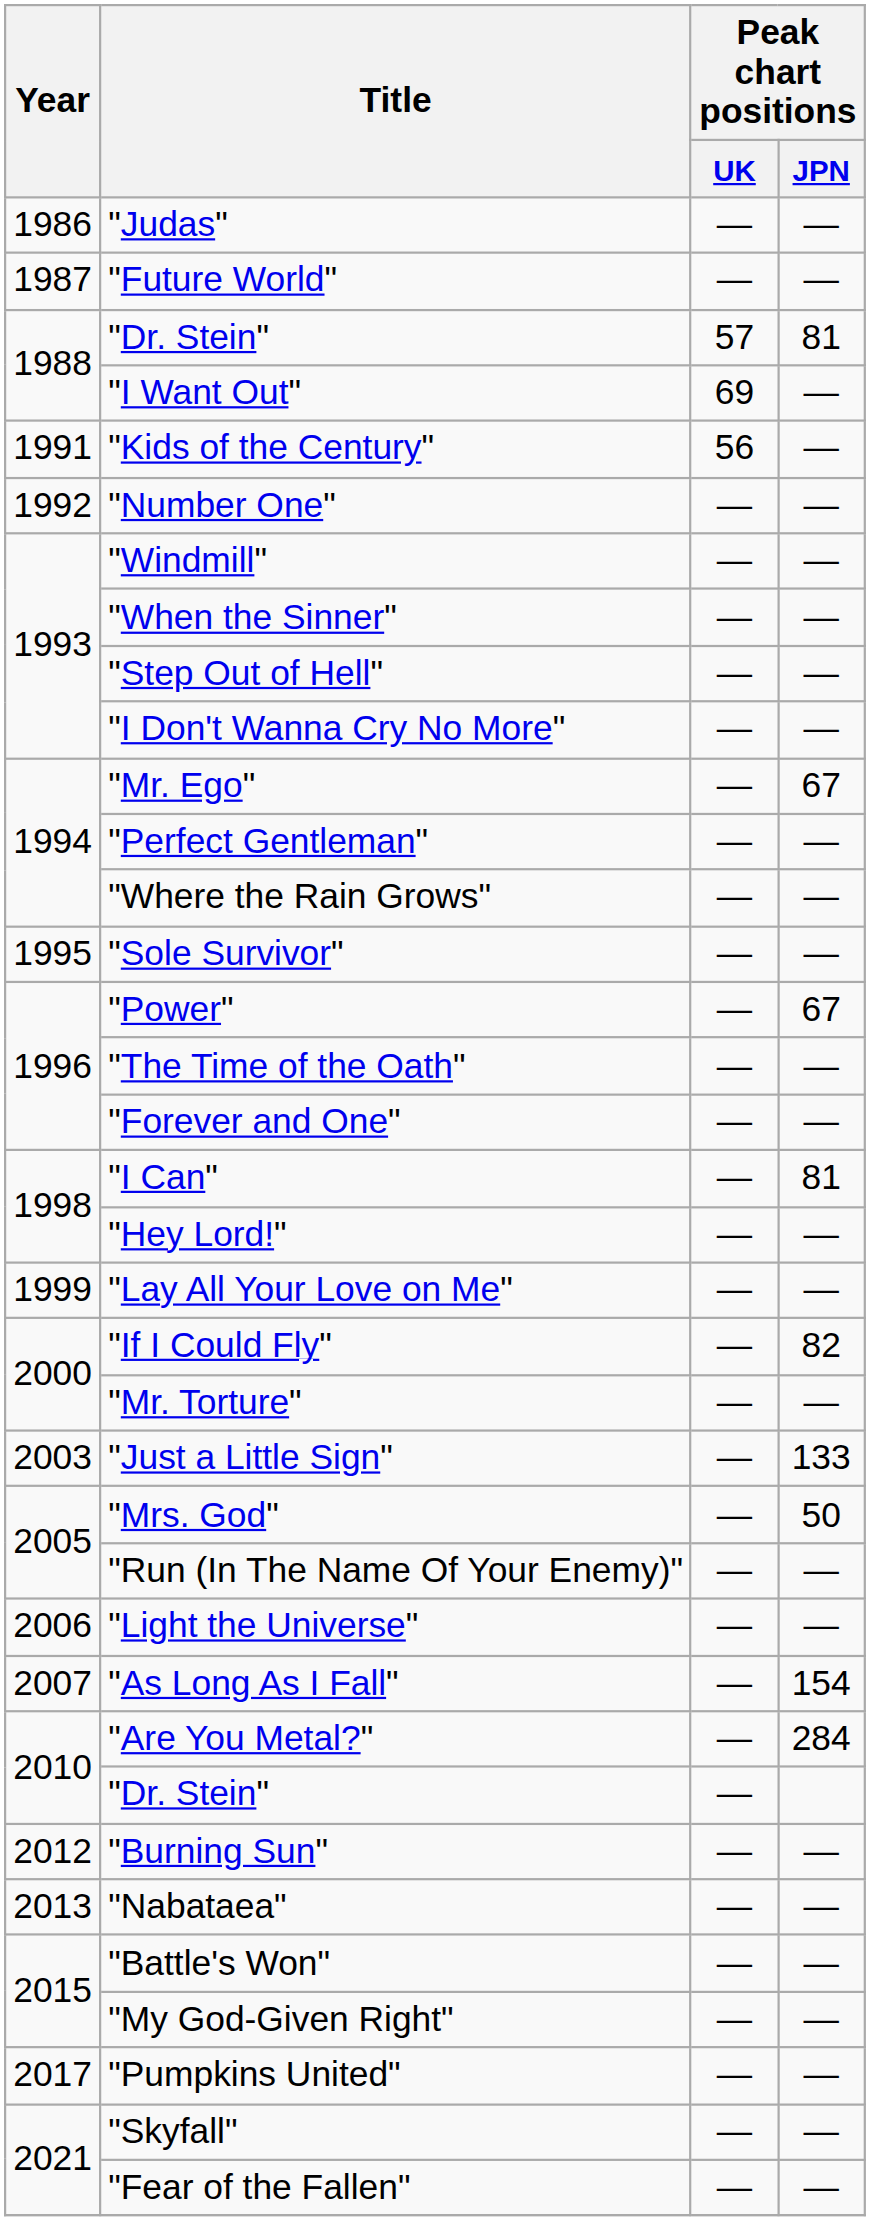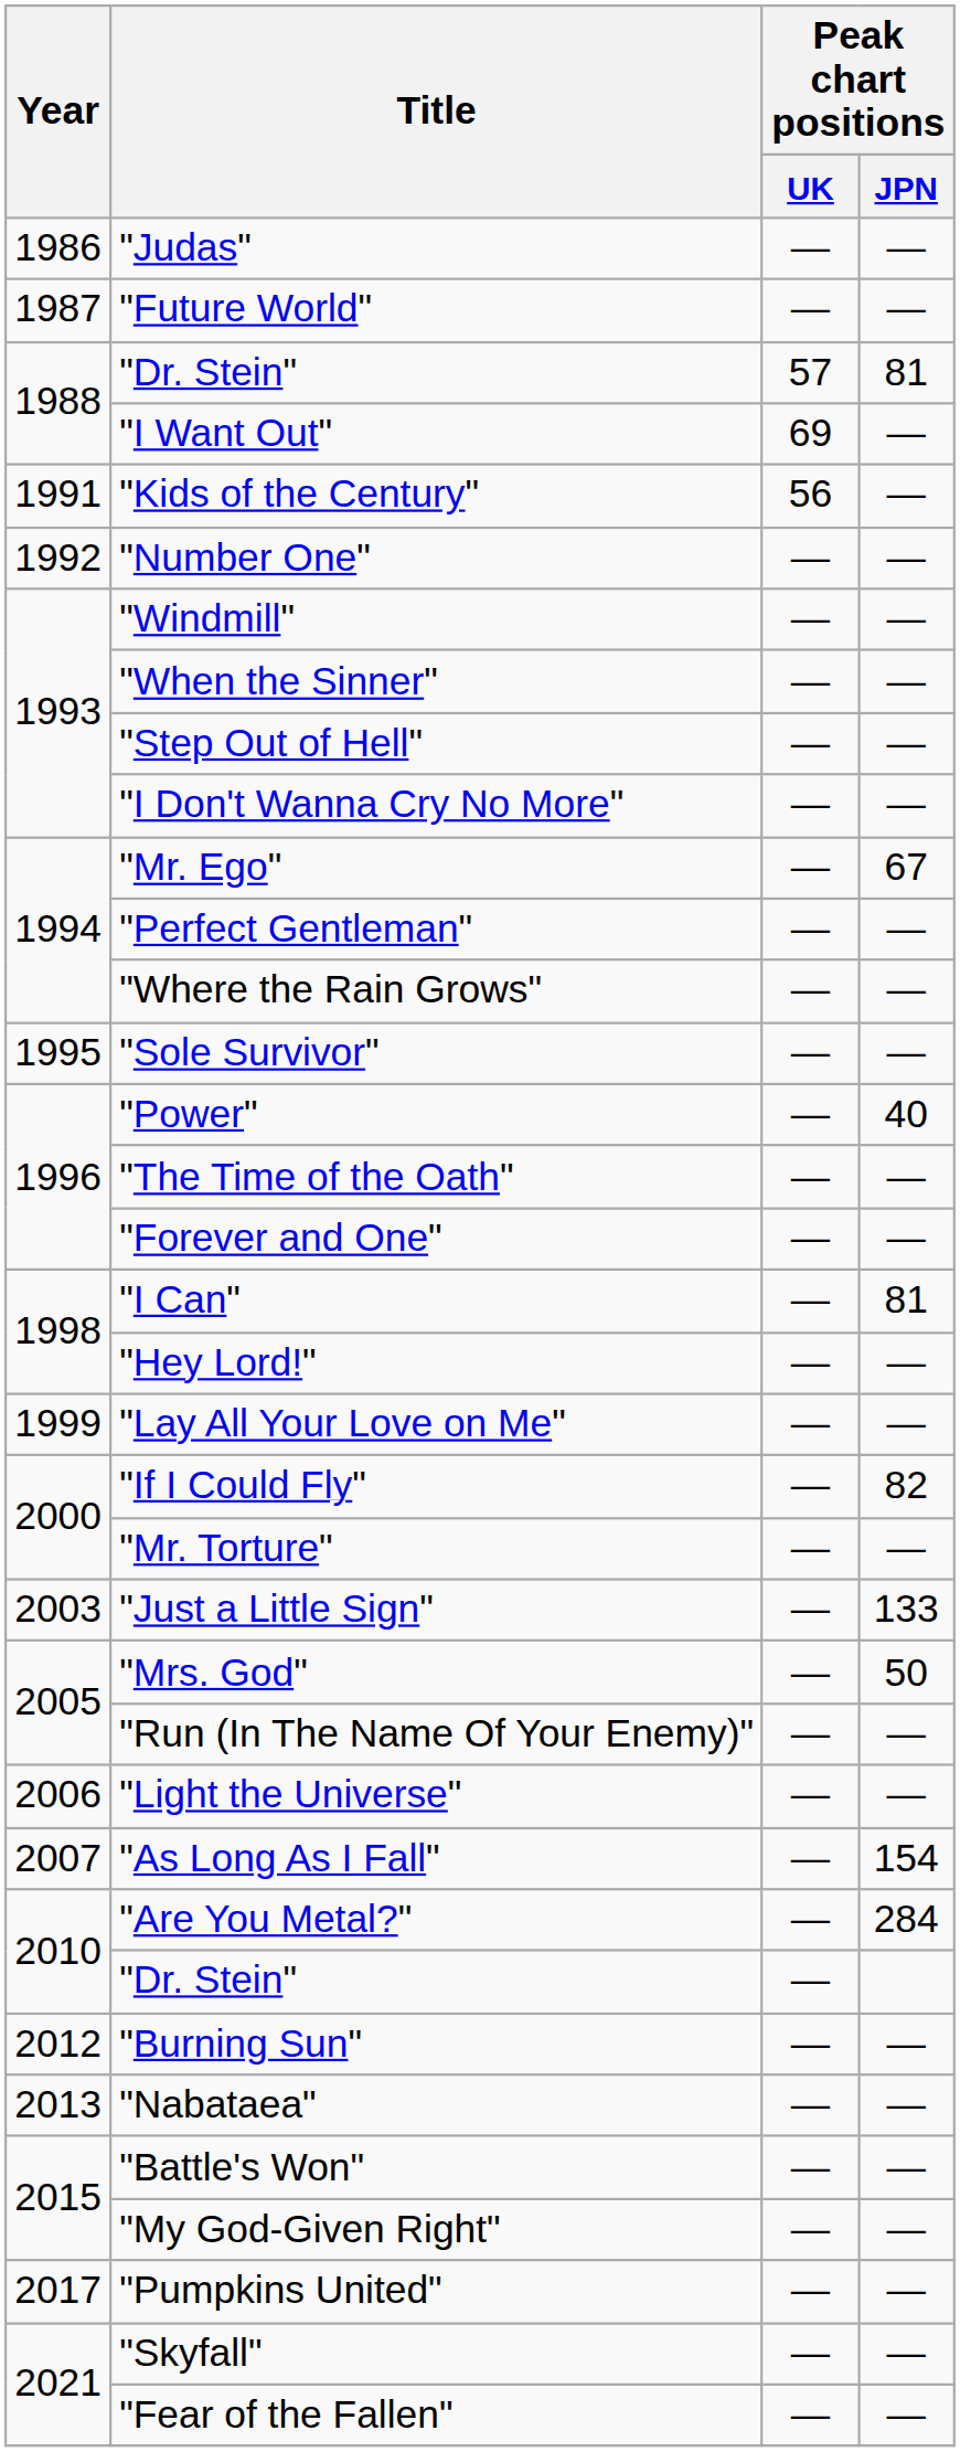 <table class="wikitable">
 <tr>
 <th rowspan="2">Year</th>
 <th rowspan="2">Title</th>
 <th colspan="2">Peak chart positions</th>
 </tr>
 <tr>
 <th width="30"><small><a href='#'>UK</a></small><br></th>
 <th width="30"><small><a href='#'>JPN</a></small><br></th>
 </tr>
 <tr>
 <td rowspan="1">1986</td>
 <td>"<a href='#'>Judas</a>"</td>
 <td align="center">—</td>
 <td align="center">—</td>
 </tr>
 <tr>
 <td rowspan="1">1987</td>
 <td>"<a href='#'>Future World</a>"</td>
 <td align="center">—</td>
 <td align="center">—</td>
 </tr>
 <tr>
 <td rowspan="2">1988</td>
 <td>"<a href='#'>Dr. Stein</a>"</td>
 <td align="center">57</td>
 <td align="center">81</td>
 </tr>
 <tr>
 <td>"<a href='#'>I Want Out</a>"</td>
 <td align="center">69</td>
 <td align="center">—</td>
 </tr>
 <tr>
 <td rowspan="1">1991</td>
 <td>"<a href='#'>Kids of the Century</a>"</td>
 <td align="center">56</td>
 <td align="center">—</td>
 </tr>
 <tr>
 <td rowspan="1">1992</td>
 <td>"<a href='#'>Number One</a>"</td>
 <td align="center">—</td>
 <td align="center">—</td>
 </tr>
 <tr>
 <td rowspan="4">1993</td>
 <td>"<a href='#'>Windmill</a>"</td>
 <td align="center">—</td>
 <td align="center">—</td>
 </tr>
 <tr>
 <td>"<a href='#'>When the Sinner</a>"</td>
 <td align="center">—</td>
 <td align="center">—</td>
 </tr>
 <tr>
 <td>"<a href='#'>Step Out of Hell</a>"</td>
 <td align="center">—</td>
 <td align="center">—</td>
 </tr>
 <tr>
 <td>"<a href='#'>I Don't Wanna Cry No More</a>"</td>
 <td align="center">—</td>
 <td align="center">—</td>
 </tr>
 <tr>
 <td rowspan="3">1994</td>
 <td>"<a href='#'>Mr. Ego</a>"</td>
 <td align="center">—</td>
 <td align="center">67</td>
 </tr>
 <tr>
 <td>"<a href='#'>Perfect Gentleman</a>"</td>
 <td align="center">—</td>
 <td align="center">—</td>
 </tr>
 <tr>
 <td>"Where the Rain Grows"</td>
 <td align="center">—</td>
 <td align="center">—</td>
 </tr>
 <tr>
 <td rowspan="1">1995</td>
 <td>"<a href='#'>Sole Survivor</a>"</td>
 <td align="center">—</td>
 <td align="center">—</td>
 </tr>
 <tr>
 <td rowspan="3">1996</td>
 <td>"<a href='#'>Power</a>"</td>
 <td align="center">—</td>
-<td align="center">67</td>
+<td align="center">40</td>
 </tr>
 <tr>
 <td>"<a href='#'>The Time of the Oath</a>"</td>
 <td align="center">—</td>
 <td align="center">—</td>
 </tr>
 <tr>
 <td>"<a href='#'>Forever and One</a>"</td>
 <td align="center">—</td>
 <td align="center">—</td>
 </tr>
 <tr>
 <td rowspan="2">1998</td>
 <td>"<a href='#'>I Can</a>"</td>
 <td align="center">—</td>
 <td align="center">81</td>
 </tr>
 <tr>
 <td>"<a href='#'>Hey Lord!</a>"</td>
 <td align="center">—</td>
 <td align="center">—</td>
 </tr>
 <tr>
 <td rowspan="1">1999</td>
 <td>"<a href='#'>Lay All Your Love on Me</a>"</td>
 <td align="center">—</td>
 <td align="center">—</td>
 </tr>
 <tr>
 <td rowspan="2">2000</td>
 <td>"<a href='#'>If I Could Fly</a>"</td>
 <td align="center">—</td>
 <td align="center">82</td>
 </tr>
 <tr>
 <td>"<a href='#'>Mr. Torture</a>"</td>
 <td align="center">—</td>
 <td align="center">—</td>
 </tr>
 <tr>
 <td rowspan="1">2003</td>
 <td>"<a href='#'>Just a Little Sign</a>"</td>
 <td align="center">—</td>
 <td align="center">133</td>
 </tr>
 <tr>
 <td rowspan="2">2005</td>
 <td>"<a href='#'>Mrs. God</a>"</td>
 <td align="center">—</td>
 <td align="center">50</td>
 </tr>
 <tr>
 <td>"Run (In The Name Of Your Enemy)"</td>
 <td align="center">—</td>
 <td align="center">—</td>
 </tr>
 <tr>
 <td rowspan="1">2006</td>
 <td>"<a href='#'>Light the Universe</a>"</td>
 <td align="center">—</td>
 <td align="center">—</td>
 </tr>
 <tr>
 <td rowspan="1">2007</td>
 <td>"<a href='#'>As Long As I Fall</a>"</td>
 <td align="center">—</td>
 <td align="center">154</td>
 </tr>
 <tr>
 <td rowspan="2">2010</td>
 <td>"<a href='#'>Are You Metal?</a>"</td>
 <td align="center">—</td>
 <td align="center">284</td>
 </tr>
 <tr>
 <td>"<a href='#'>Dr. Stein</a>"</td>
 <td align="center">—</td>
 <td align="center"></td>
 </tr>
 <tr>
 <td rowspan="1">2012</td>
 <td>"<a href='#'>Burning Sun</a>"</td>
 <td align="center">—</td>
 <td align="center">—</td>
 </tr>
 <tr>
 <td rowspan="1">2013</td>
 <td>"Nabataea"</td>
 <td align="center">—</td>
 <td align="center">—</td>
 </tr>
 <tr>
 <td rowspan="2">2015</td>
 <td>"Battle's Won"</td>
 <td align="center">—</td>
 <td align="center">—</td>
 </tr>
 <tr>
 <td>"My God-Given Right"</td>
 <td align="center">—</td>
 <td align="center">—</td>
 </tr>
 <tr>
 <td rowspan="1">2017</td>
 <td>"Pumpkins United"</td>
 <td align="center">—</td>
 <td align="center">—</td>
 </tr>
 <tr>
 <td rowspan="2">2021</td>
 <td>"Skyfall"</td>
 <td align="center">—</td>
 <td align="center">—</td>
 </tr>
 <tr>
 <td>"Fear of the Fallen"</td>
 <td align="center">—</td>
 <td align="center">—</td>
 </tr>
 <tr>
 </tr>
 </table>
